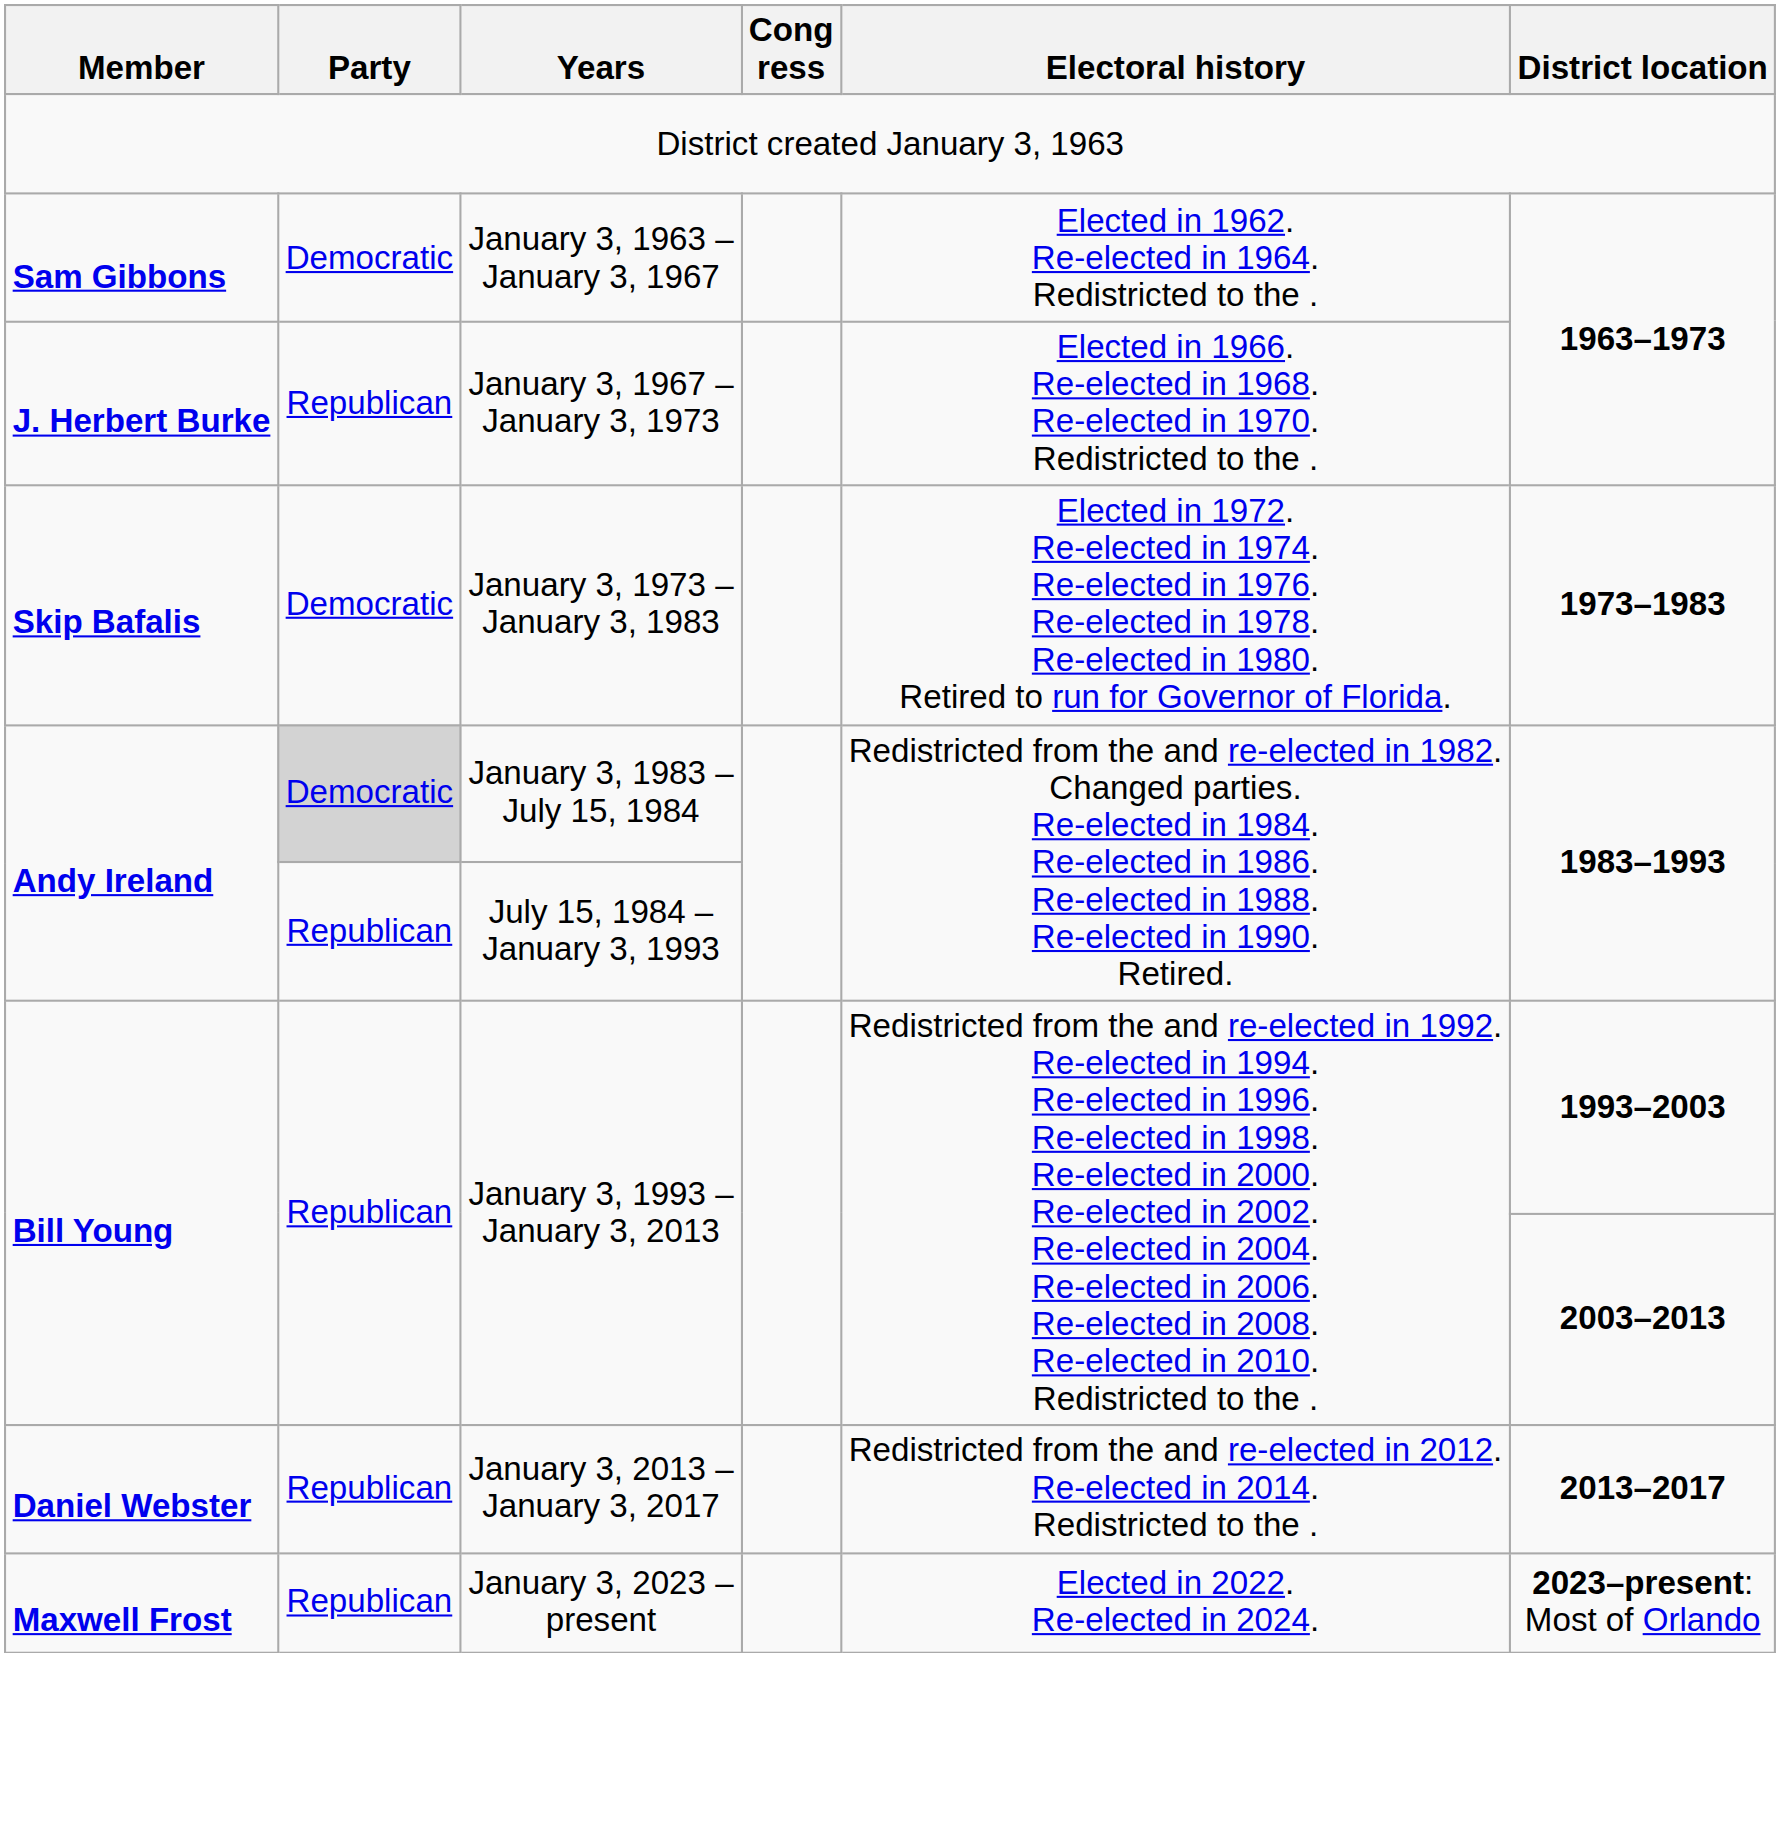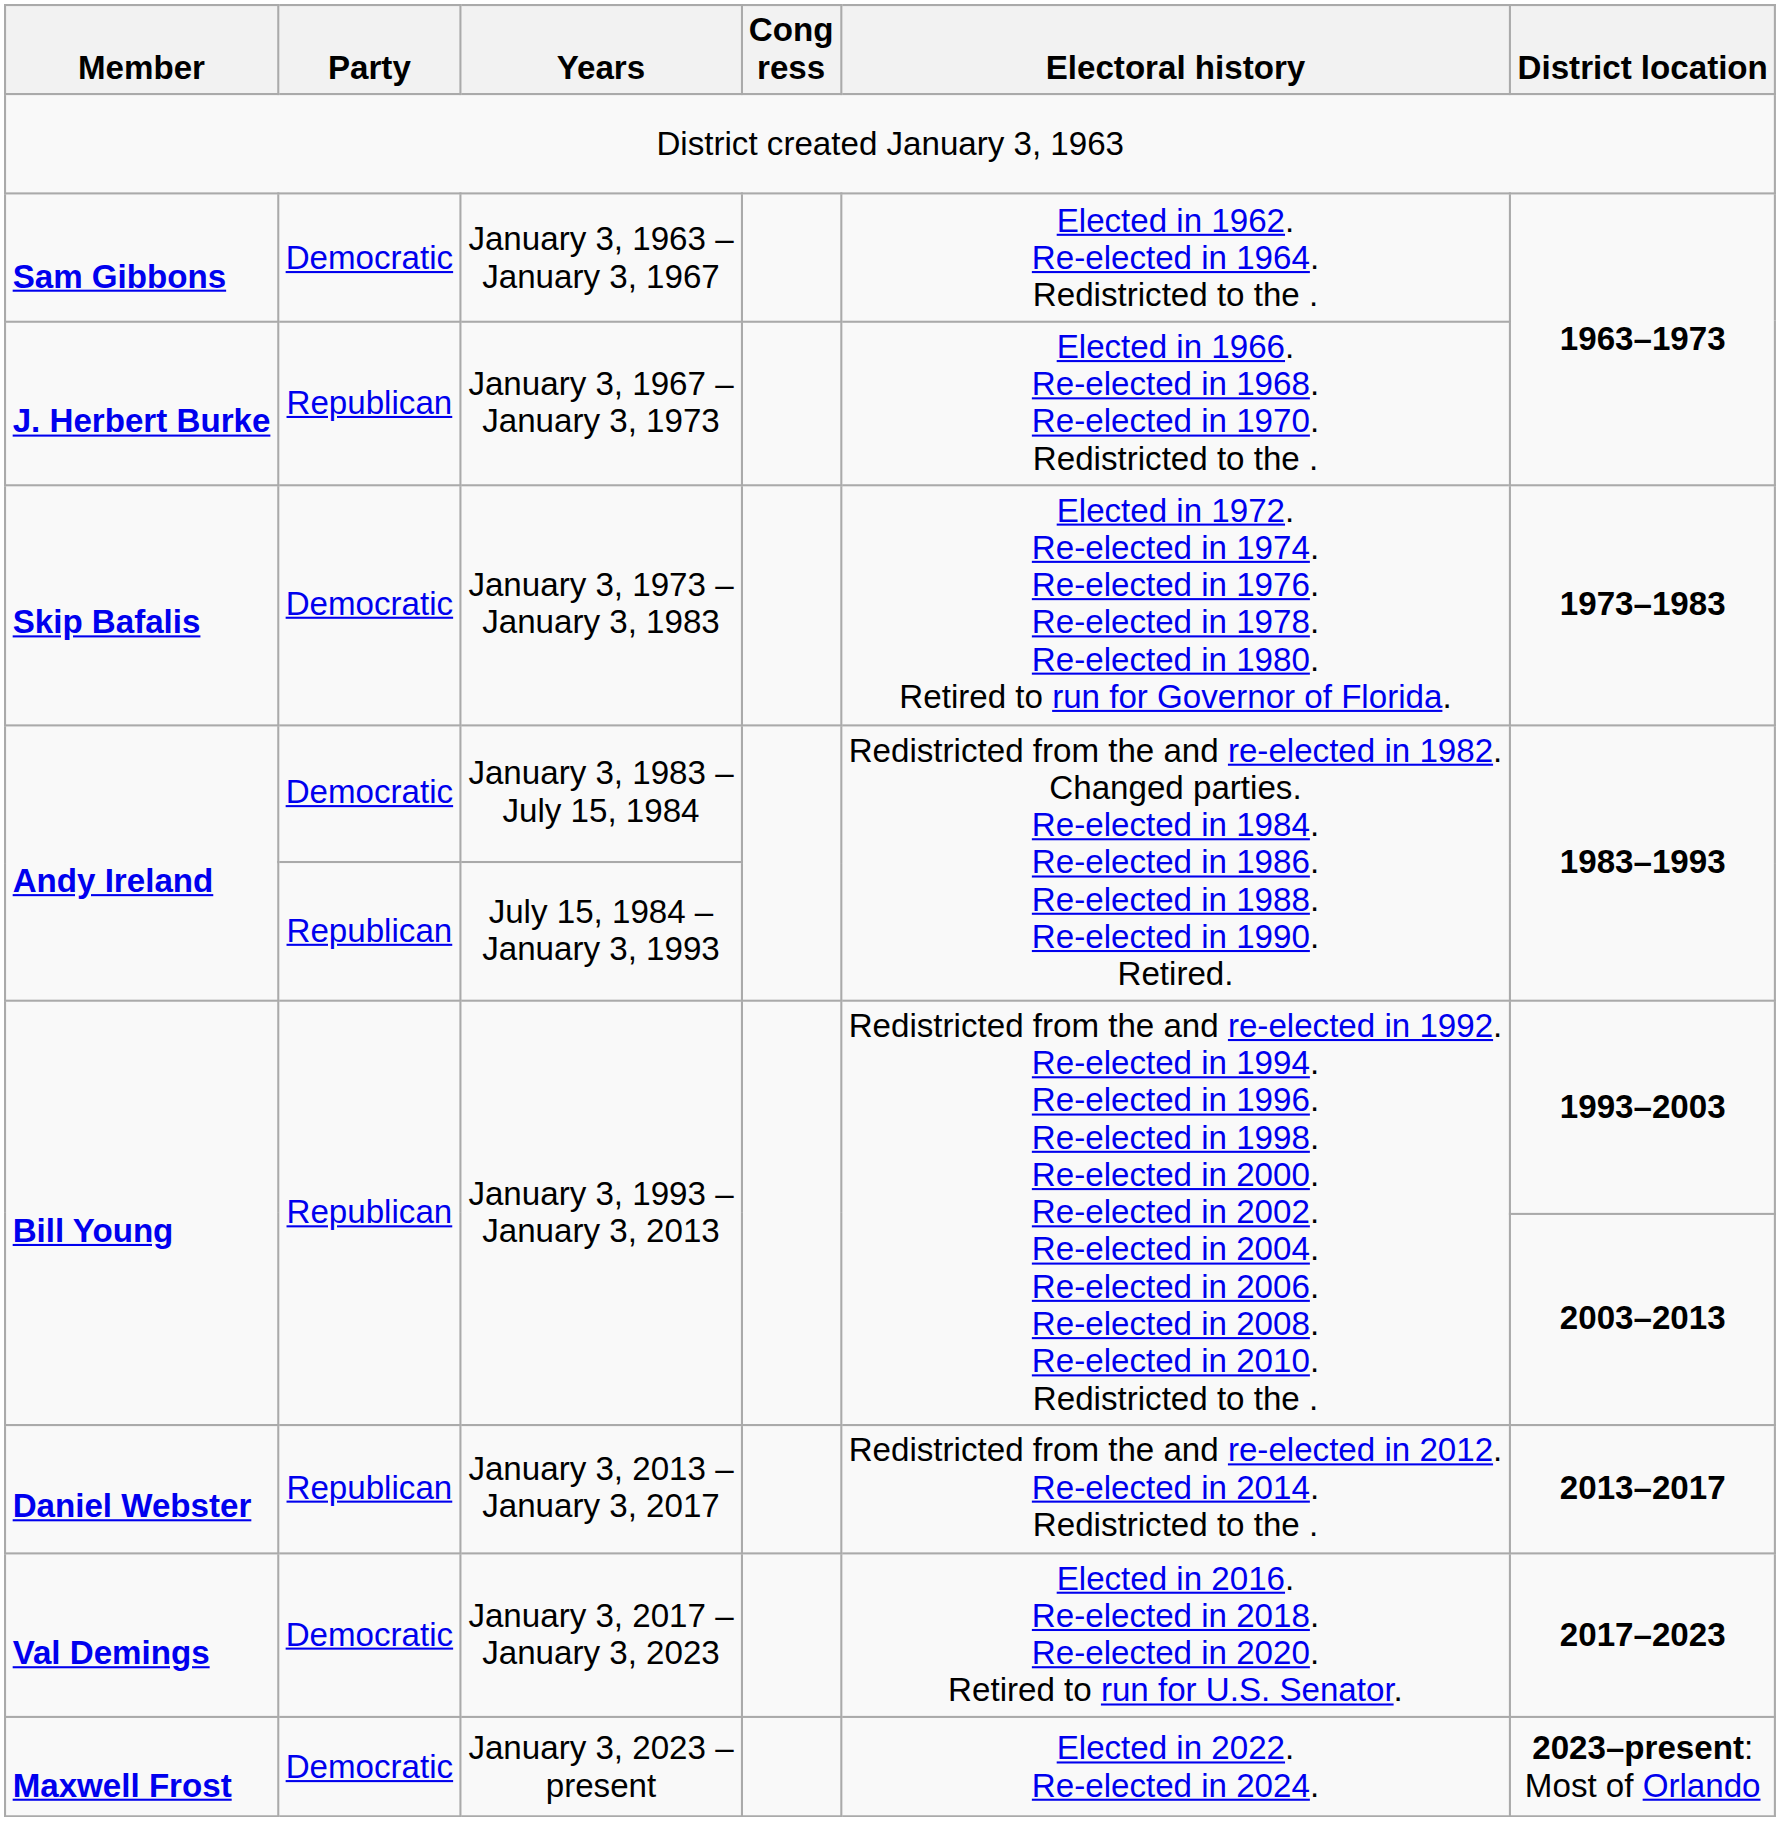 <table class=wikitable style="text-align:center">
 <tr valign=bottom>
 <th>Member</th>
 <th>Party</th>
 <th>Years</th>
 <th>Cong<br>ress</th>
 <th>Electoral history</th>
 <th>District location</th>
 </tr>
 <tr style="height:3em">
 <td colspan=6>District created January 3, 1963</td>
 </tr>
 <tr style="height:3em">
 <td align=left><br><strong><a href='#'>Sam Gibbons</a></strong><br></td>
 <td><a href='#'>Democratic</a></td>
 <td nowrap>January 3, 1963 –<br>January 3, 1967</td>
 <td></td>
 <td><a href='#'>Elected in 1962</a>.<br><a href='#'>Re-elected in 1964</a>.<br>Redistricted to the .</td>
 <td rowspan=2><strong>1963–1973</strong><br></td>
 </tr>
 <tr style="height:3em">
 <td align=left><br><strong><a href='#'>J. Herbert Burke</a></strong><br></td>
 <td><a href='#'>Republican</a></td>
 <td nowrap>January 3, 1967 –<br>January 3, 1973</td>
 <td></td>
 <td><a href='#'>Elected in 1966</a>.<br><a href='#'>Re-elected in 1968</a>.<br><a href='#'>Re-elected in 1970</a>.<br>Redistricted to the .</td>
 </tr>
 <tr style="height:3em">
 <td align=left><br><strong><a href='#'>Skip Bafalis</a></strong><br></td>
 <td><a href='#'>Democratic</a></td>
 <td nowrap>January 3, 1973 –<br>January 3, 1983</td>
 <td></td>
 <td><a href='#'>Elected in 1972</a>.<br><a href='#'>Re-elected in 1974</a>.<br><a href='#'>Re-elected in 1976</a>.<br><a href='#'>Re-elected in 1978</a>.<br><a href='#'>Re-elected in 1980</a>.<br>Retired to <a href='#'>run for Governor of Florida</a>.</td>
 <td><strong>1973–1983</strong><br></td>
 </tr>
 <tr style="height:3em">
 <td align=left rowspan=2><br><strong><a href='#'>Andy Ireland</a></strong><br></td>
-<td style="background: lightgrey;"><a href='#'>Democratic</a></td>
+<td><a href='#'>Democratic</a></td>
 <td nowrap>January 3, 1983 –<br>July 15, 1984</td>
 <td rowspan=2></td>
 <td rowspan=2>Redistricted from the  and <a href='#'>re-elected in 1982</a>.<br>Changed parties.<br><a href='#'>Re-elected in 1984</a>.<br><a href='#'>Re-elected in 1986</a>.<br><a href='#'>Re-elected in 1988</a>.<br><a href='#'>Re-elected in 1990</a>.<br>Retired.</td>
 <td rowspan=2><strong>1983–1993</strong><br></td>
 </tr>
 <tr style="height:3em">
 <td><a href='#'>Republican</a></td>
 <td nowrap>July 15, 1984 –<br>January 3, 1993</td>
 </tr>
 <tr style="height:3em">
 <td rowspan=2 align=left><br><strong><a href='#'>Bill Young</a></strong><br></td>
 <td rowspan=2 ><a href='#'>Republican</a></td>
 <td rowspan=2 nowrap>January 3, 1993 –<br>January 3, 2013</td>
 <td rowspan=2></td>
 <td rowspan=2>Redistricted from the  and <a href='#'>re-elected in 1992</a>.<br><a href='#'>Re-elected in 1994</a>.<br><a href='#'>Re-elected in 1996</a>.<br><a href='#'>Re-elected in 1998</a>.<br><a href='#'>Re-elected in 2000</a>.<br><a href='#'>Re-elected in 2002</a>.<br><a href='#'>Re-elected in 2004</a>.<br><a href='#'>Re-elected in 2006</a>.<br><a href='#'>Re-elected in 2008</a>.<br><a href='#'>Re-elected in 2010</a>.<br>Redistricted to the .</td>
 <td><strong>1993–2003</strong><br></td>
 </tr>
 <tr style="height:3em">
 <td><strong>2003–2013</strong><br></td>
 </tr>
 <tr style="height:3em">
 <td align=left><br><strong><a href='#'>Daniel Webster</a></strong><br></td>
 <td><a href='#'>Republican</a></td>
 <td nowrap>January 3, 2013 –<br>January 3, 2017</td>
 <td></td>
 <td>Redistricted from the  and <a href='#'>re-elected in 2012</a>.<br><a href='#'>Re-elected in 2014</a>.<br>Redistricted to the .</td>
 <td><strong>2013–2017</strong><br></td>
 </tr>
 <tr style="height:3em">
+<td align=left><br><strong><a href='#'>Val Demings</a></strong><br></td>
+<td><a href='#'>Democratic</a></td>
+<td nowrap>January 3, 2017 –<br>January 3, 2023</td>
+<td></td>
+<td><a href='#'>Elected in 2016</a>.<br><a href='#'>Re-elected in 2018</a>.<br><a href='#'>Re-elected in 2020</a>.<br>Retired to <a href='#'>run for U.S. Senator</a>.</td>
+<td><strong>2017–2023</strong><br></td>
+</tr>
+<tr style="height:3em">
 <td align=left><br><strong><a href='#'>Maxwell Frost</a></strong><br></td>
-<td><a href='#'>Republican</a></td>
+<td><a href='#'>Democratic</a></td>
 <td nowrap>January 3, 2023 –<br>present</td>
 <td></td>
 <td><a href='#'>Elected in 2022</a>.<br><a href='#'>Re-elected in 2024</a>.</td>
 <td><strong>2023–present</strong>:<br>Most of <a href='#'>Orlando</a><br></td>
 </tr>
 </table>
